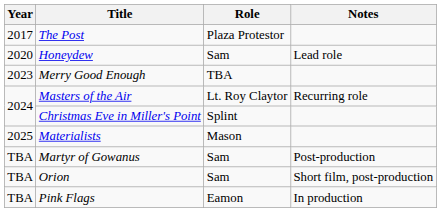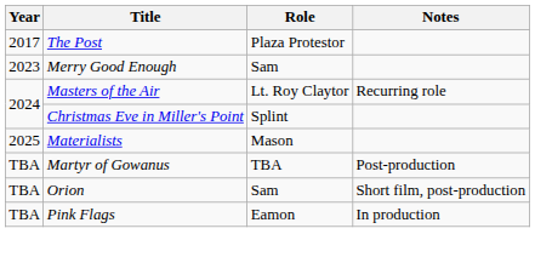 <table class="wikitable sortable">
 <tr>
 <th>Year</th>
 <th>Title</th>
 <th>Role</th>
 <th class="unsortable">Notes</th>
 </tr>
 <tr>
 <td>2017</td>
 <td><em><a href='#'>The Post</a></em></td>
 <td>Plaza Protestor</td>
 <td></td>
 </tr>
 <tr>
-<td>2020</td>
-<td><em><a href='#'>Honeydew</a></em></td>
-<td>Sam</td>
-<td>Lead role</td>
-</tr>
-<tr>
 <td>2023</td>
 <td><em>Merry Good Enough</em></td>
-<td>TBA</td>
+<td>Sam</td>
 <td></td>
 </tr>
 <tr>
 <td rowspan="2">2024</td>
 <td><em><a href='#'>Masters of the Air</a></em></td>
 <td>Lt. Roy Claytor</td>
 <td>Recurring role</td>
 </tr>
 <tr>
 <td><em><a href='#'>Christmas Eve in Miller's Point</a></em></td>
 <td>Splint</td>
 <td></td>
 </tr>
 <tr>
 <td>2025</td>
 <td><em><a href='#'>Materialists</a></em></td>
 <td>Mason</td>
 <td></td>
 </tr>
 <tr>
 <td>TBA</td>
 <td><em>Martyr of Gowanus</em></td>
-<td>Sam</td>
+<td>TBA</td>
 <td>Post-production</td>
 </tr>
 <tr>
 <td>TBA</td>
 <td><em>Orion</em></td>
 <td>Sam</td>
 <td>Short film, post-production</td>
 </tr>
 <tr>
 <td>TBA</td>
 <td><em>Pink Flags</em></td>
 <td>Eamon</td>
 <td>In production</td>
 </tr>
 </table>
